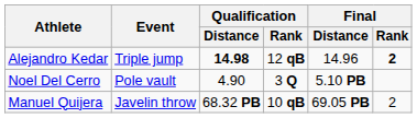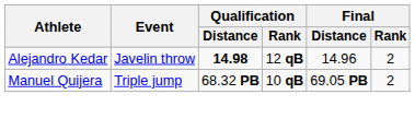 <table class="wikitable" style="font-size:90%">
 <tr>
 <th rowspan=2>Athlete</th>
 <th rowspan=2>Event</th>
 <th colspan=2>Qualification</th>
 <th colspan=2>Final</th>
 </tr>
 <tr style="font-size:95%">
 <th>Distance</th>
 <th>Rank</th>
 <th>Distance</th>
 <th>Rank</th>
 </tr>
 <tr align=center>
 <td align=left><a href='#'>Alejandro Kedar</a></td>
-<td align=left><a href='#'>Triple jump</a></td>
+<td align=left><a href='#'>Javelin throw</a></td>
 <td><strong>14.98</strong></td>
 <td>12 <strong>qB</strong></td>
 <td>14.96</td>
-<td><strong>2</strong></td>
-</tr>
-<tr align=center>
-<td align=left><a href='#'>Noel Del Cerro</a></td>
-<td align=left><a href='#'>Pole vault</a></td>
-<td>4.90</td>
-<td>3 <strong>Q</strong></td>
-<td>5.10	<strong>PB</strong></td>
-<td></td>
+<td>2</td>
 </tr>
 <tr align=center>
 <td align=left><a href='#'>Manuel Quijera</a></td>
-<td align=left><a href='#'>Javelin throw</a></td>
+<td align=left><a href='#'>Triple jump</a></td>
 <td>68.32	<strong>PB</strong></td>
 <td>10 <strong>qB</strong></td>
 <td>69.05	<strong>PB</strong></td>
 <td>2</td>
 </tr>
 </table>
